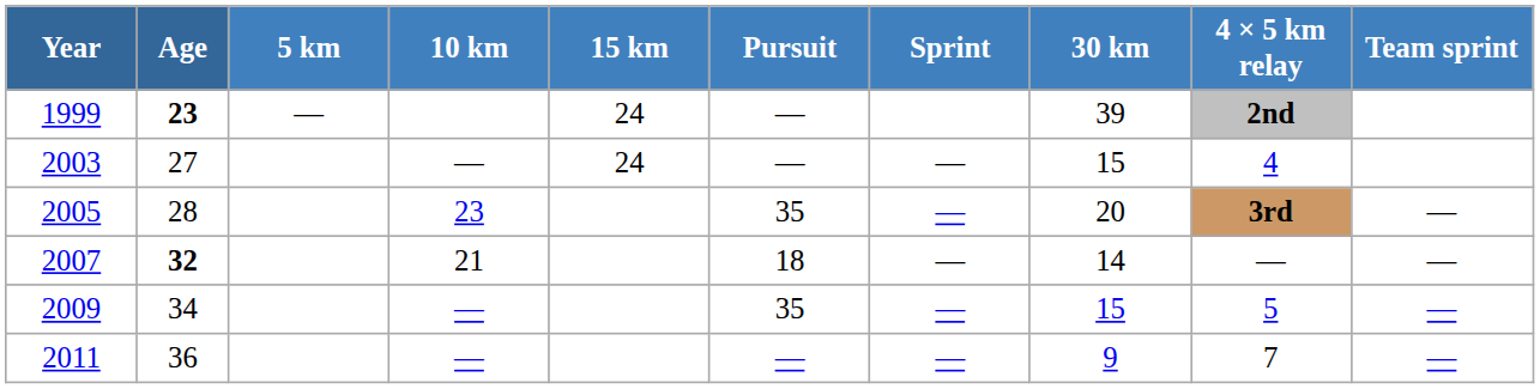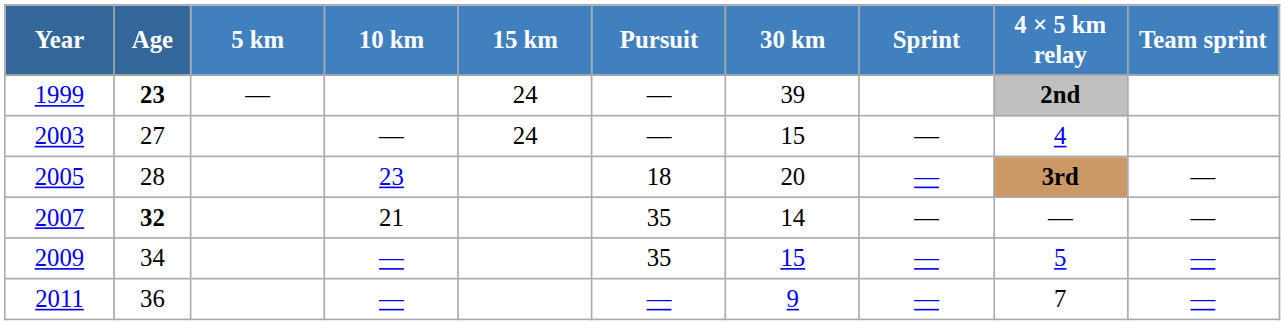 <table class="wikitable" style="font-size:95%; text-align:center; border:grey solid 1px; border-collapse:collapse; background:#ffffff;">
 <tr>
 <th style="background-color:#369; color:white; width:60px;"> Year </th>
 <th style="background-color:#369; color:white; width:40px;"> Age </th>
 <th style="background-color:#4180be; color:white; width:75px;"> 5 km </th>
 <th style="background-color:#4180be; color:white; width:75px;"> 10 km </th>
 <th style="background-color:#4180be; color:white; width:75px;"> 15 km </th>
 <th style="background-color:#4180be; color:white; width:75px;"> Pursuit </th>
+<th style="background-color:#4180be; color:white; width:75px;"> 30 km </th>
 <th style="background-color:#4180be; color:white; width:75px;"> Sprint </th>
-<th style="background-color:#4180be; color:white; width:75px;"> 30 km </th>
 <th style="background-color:#4180be; color:white; width:75px;"> 4 × 5 km <br> relay </th>
 <th style="background-color:#4180be; color:white; width:75px;"> Team sprint </th>
 </tr>
 <tr>
 <td><a href='#'>1999</a></td>
 <td><strong>23</strong></td>
 <td>—</td>
 <td></td>
 <td>24</td>
 <td>—</td>
+<td>39</td>
 <td></td>
-<td>39</td>
 <td style="background-color: silver;"><strong>2nd</strong></td>
 <td></td>
 </tr>
 <tr>
 <td><a href='#'>2003</a></td>
 <td>27</td>
 <td></td>
 <td>—</td>
 <td>24</td>
 <td>—</td>
+<td>15</td>
 <td>—</td>
-<td>15</td>
 <td><a href='#'>4</a></td>
 <td></td>
 </tr>
 <tr>
 <td><a href='#'>2005</a></td>
 <td>28</td>
 <td></td>
 <td><a href='#'>23</a></td>
 <td></td>
-<td>35</td>
+<td>18</td>
+<td>20</td>
 <td><a href='#'>—</a></td>
-<td>20</td>
 <td style="background-color: #C96;"><strong>3rd</strong></td>
 <td>—</td>
 </tr>
 <tr>
 <td><a href='#'>2007</a></td>
 <td><strong>32</strong></td>
 <td></td>
 <td>21</td>
 <td></td>
-<td>18</td>
+<td>35</td>
+<td>14</td>
 <td>—</td>
-<td>14</td>
 <td>—</td>
 <td>—</td>
 </tr>
 <tr>
 <td><a href='#'>2009</a></td>
 <td>34</td>
 <td></td>
 <td><a href='#'>—</a></td>
 <td></td>
 <td>35</td>
+<td><a href='#'>15</a></td>
 <td><a href='#'>—</a></td>
-<td><a href='#'>15</a></td>
 <td><a href='#'>5</a></td>
 <td><a href='#'>—</a></td>
 </tr>
 <tr>
 <td><a href='#'>2011</a></td>
 <td>36</td>
 <td></td>
 <td><a href='#'>—</a></td>
 <td></td>
 <td><a href='#'>—</a></td>
+<td><a href='#'>9</a></td>
 <td><a href='#'>—</a></td>
-<td><a href='#'>9</a></td>
 <td>7</td>
 <td><a href='#'>—</a></td>
 </tr>
 </table>
